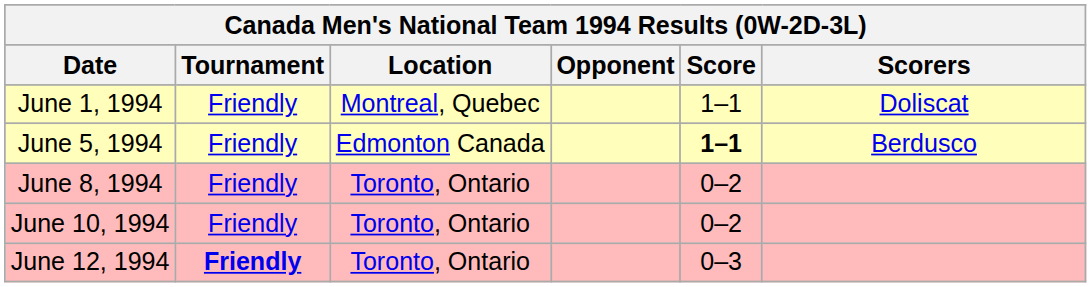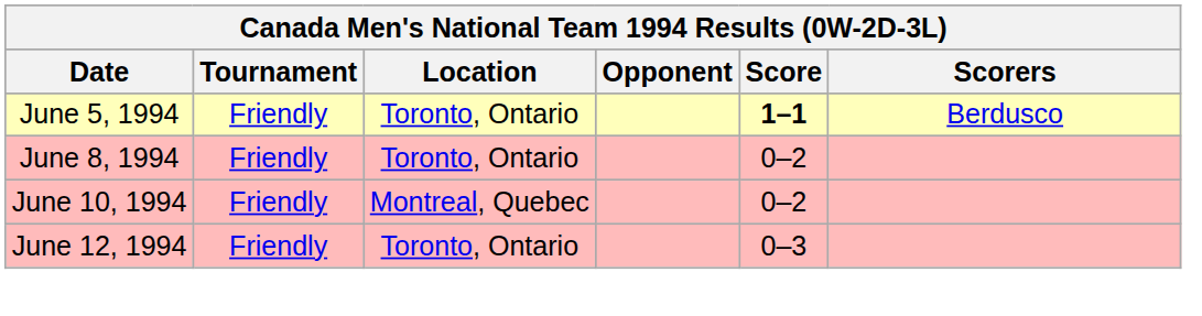 <table class="wikitable collapsible collapsed" style="font-size:90%">
 <tr>
 <th colspan="6"><strong>Canada Men's National Team 1994 Results (0W-2D-3L)</strong></th>
 </tr>
 <tr>
 <th>Date</th>
 <th>Tournament</th>
 <th>Location</th>
 <th>Opponent</th>
 <th>Score</th>
 <th width=30%>Scorers</th>
 </tr>
 <tr style="background:#ffb;">
-<td style="text-align: center;">June 1, 1994</td>
-<td style="text-align: center;"><a href='#'>Friendly</a></td>
-<td style="text-align: center;"><a href='#'>Montreal</a>, Quebec</td>
-<td></td>
-<td style="text-align: center;">1–1</td>
-<td style="text-align: center;"><a href='#'>Doliscat</a> </td>
-</tr>
-<tr style="background:#ffb;">
 <td style="text-align: center;">June 5, 1994</td>
 <td style="text-align: center;"><a href='#'>Friendly</a></td>
-<td style="text-align: center;"><a href='#'>Edmonton</a> Canada</td>
+<td style="text-align: center;"><a href='#'>Toronto</a>, Ontario</td>
 <td></td>
 <td style="text-align: center;"><strong>1–1</strong></td>
 <td style="text-align: center;"><a href='#'>Berdusco</a> </td>
 </tr>
 <tr style="background:#fbb;">
 <td style="text-align: center;">June 8, 1994</td>
 <td style="text-align: center;"><a href='#'>Friendly</a></td>
 <td style="text-align: center;"><a href='#'>Toronto</a>, Ontario</td>
 <td></td>
 <td style="text-align: center;">0–2</td>
 <td style="text-align: center;"></td>
 </tr>
 <tr style="background:#fbb;">
 <td style="text-align: center;">June 10, 1994</td>
 <td style="text-align: center;"><a href='#'>Friendly</a></td>
-<td style="text-align: center;"><a href='#'>Toronto</a>, Ontario</td>
+<td style="text-align: center;"><a href='#'>Montreal</a>, Quebec</td>
 <td></td>
 <td style="text-align: center;">0–2</td>
 <td style="text-align: center;"></td>
 </tr>
 <tr style="background:#fbb;">
 <td style="text-align: center;">June 12, 1994</td>
-<td style="text-align: center;"><strong><a href='#'>Friendly</a></strong></td>
+<td style="text-align: center;"><a href='#'>Friendly</a></td>
 <td style="text-align: center;"><a href='#'>Toronto</a>, Ontario</td>
 <td></td>
 <td style="text-align: center;">0–3</td>
 <td style="text-align: center;"></td>
 </tr>
 </table>
